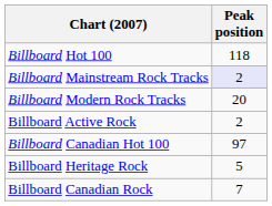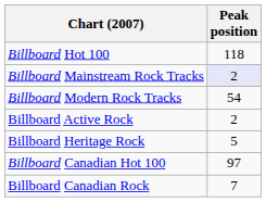 <table class="wikitable">
 <tr>
 <th align="left">Chart (2007)</th>
 <th align="left">Peak<br>position</th>
 </tr>
 <tr>
 <td align="left"><em><a href='#'>Billboard</a></em> <a href='#'>Hot 100</a></td>
 <td style="text-align:center;">118</td>
 </tr>
 <tr>
 <td align="left"><em><a href='#'>Billboard</a></em> <a href='#'>Mainstream Rock Tracks</a></td>
 <td style="background: lavender; text-align:center;">2</td>
 </tr>
 <tr>
 <td align="left"><em><a href='#'>Billboard</a></em> <a href='#'>Modern Rock Tracks</a></td>
-<td style="text-align:center;">20</td>
+<td style="text-align:center;">54</td>
 </tr>
 <tr>
 <td><a href='#'>Billboard</a> <a href='#'>Active Rock</a></td>
 <td style="text-align:center;">2</td>
 </tr>
 <tr>
+<td><a href='#'>Billboard</a> <a href='#'>Heritage Rock</a></td>
+<td style="text-align:center;">5</td>
+</tr>
+<tr>
 <td align="left"><em><a href='#'>Billboard</a></em> <a href='#'>Canadian Hot 100</a></td>
 <td style="text-align:center;">97</td>
-</tr>
-<tr>
-<td><a href='#'>Billboard</a> <a href='#'>Heritage Rock</a></td>
-<td style="text-align:center;">5</td>
 </tr>
 <tr>
 <td><a href='#'>Billboard</a> <a href='#'>Canadian Rock</a></td>
 <td style="text-align:center;">7</td>
 </tr>
 </table>
